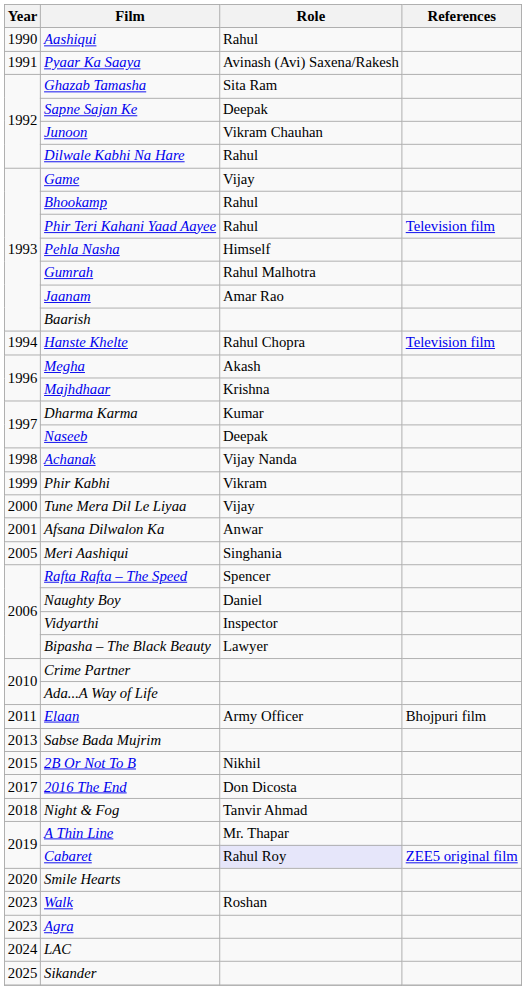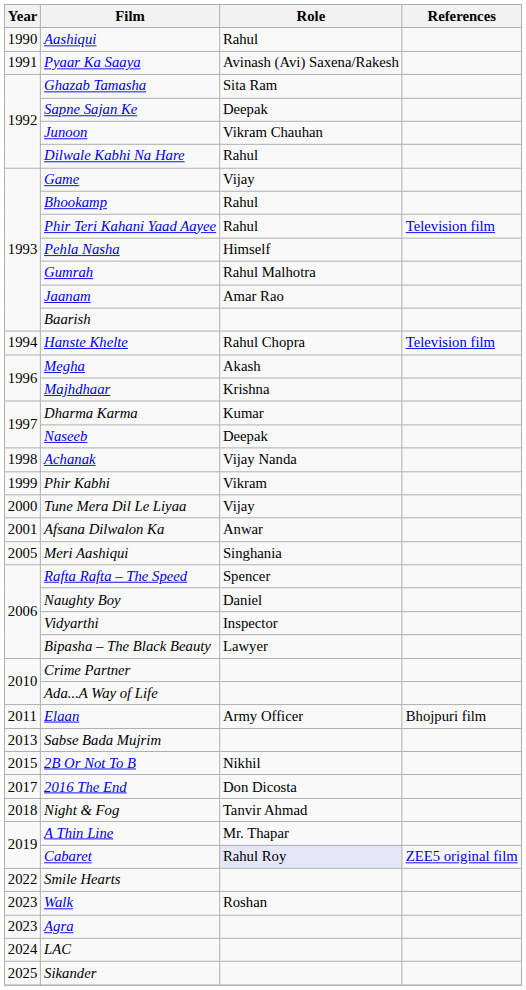 <table class="wikitable sortable">
 <tr>
 <th>Year</th>
 <th>Film</th>
 <th>Role</th>
 <th>References</th>
 </tr>
 <tr>
 <td>1990</td>
 <td><em><a href='#'>Aashiqui</a></em></td>
 <td>Rahul</td>
 <td></td>
 </tr>
 <tr>
 <td>1991</td>
 <td><em><a href='#'>Pyaar Ka Saaya</a></em></td>
 <td>Avinash (Avi) Saxena/Rakesh</td>
 <td></td>
 </tr>
 <tr>
 <td rowspan="4">1992</td>
 <td><em><a href='#'>Ghazab Tamasha</a></em></td>
 <td>Sita Ram</td>
 <td></td>
 </tr>
 <tr>
 <td><em><a href='#'>Sapne Sajan Ke</a></em></td>
 <td>Deepak</td>
 <td></td>
 </tr>
 <tr>
 <td><em><a href='#'>Junoon</a></em></td>
 <td>Vikram Chauhan</td>
 <td></td>
 </tr>
 <tr>
 <td><em><a href='#'>Dilwale Kabhi Na Hare</a></em></td>
 <td>Rahul</td>
 <td></td>
 </tr>
 <tr>
 <td rowspan="7">1993</td>
 <td><em><a href='#'>Game</a></em></td>
 <td>Vijay</td>
 <td></td>
 </tr>
 <tr>
 <td><em><a href='#'>Bhookamp</a></em></td>
 <td>Rahul</td>
 <td></td>
 </tr>
 <tr>
 <td><em><a href='#'>Phir Teri Kahani Yaad Aayee</a></em></td>
 <td>Rahul</td>
 <td><a href='#'>Television film</a></td>
 </tr>
 <tr>
 <td><em><a href='#'>Pehla Nasha</a></em></td>
 <td>Himself</td>
 <td></td>
 </tr>
 <tr>
 <td><em><a href='#'>Gumrah</a></em></td>
 <td>Rahul Malhotra</td>
 <td></td>
 </tr>
 <tr>
 <td><em><a href='#'>Jaanam</a></em></td>
 <td>Amar Rao</td>
 <td></td>
 </tr>
 <tr>
 <td><em>Baarish</em></td>
 <td></td>
 <td></td>
 </tr>
 <tr>
 <td>1994</td>
 <td><em><a href='#'>Hanste Khelte</a></em></td>
 <td>Rahul Chopra</td>
 <td><a href='#'>Television film</a></td>
 </tr>
 <tr>
 <td rowspan="2">1996</td>
 <td><em><a href='#'>Megha</a></em></td>
 <td>Akash</td>
 <td></td>
 </tr>
 <tr>
 <td><em><a href='#'>Majhdhaar</a></em></td>
 <td>Krishna</td>
 <td></td>
 </tr>
 <tr>
 <td rowspan="2">1997</td>
 <td><em>Dharma Karma</em></td>
 <td>Kumar</td>
 <td></td>
 </tr>
 <tr>
 <td><em><a href='#'>Naseeb</a></em></td>
 <td>Deepak</td>
 <td></td>
 </tr>
 <tr>
 <td>1998</td>
 <td><em><a href='#'>Achanak</a></em></td>
 <td>Vijay Nanda</td>
 <td></td>
 </tr>
 <tr>
 <td>1999</td>
 <td><em>Phir Kabhi</em></td>
 <td>Vikram</td>
 <td></td>
 </tr>
 <tr>
 <td>2000</td>
 <td><em>Tune Mera Dil Le Liyaa</em></td>
 <td>Vijay</td>
 <td></td>
 </tr>
 <tr>
 <td>2001</td>
 <td><em>Afsana Dilwalon Ka</em></td>
 <td>Anwar</td>
 <td></td>
 </tr>
 <tr>
 <td>2005</td>
 <td><em>Meri Aashiqui</em></td>
 <td>Singhania</td>
 <td></td>
 </tr>
 <tr>
 <td rowspan="4">2006</td>
 <td><em><a href='#'>Rafta Rafta – The Speed</a></em></td>
 <td>Spencer</td>
 <td></td>
 </tr>
 <tr>
 <td><em>Naughty Boy</em></td>
 <td>Daniel</td>
 <td></td>
 </tr>
 <tr>
 <td><em>Vidyarthi</em></td>
 <td>Inspector</td>
 <td></td>
 </tr>
 <tr>
 <td><em>Bipasha – The Black Beauty</em></td>
 <td>Lawyer</td>
 <td></td>
 </tr>
 <tr>
 <td rowspan="2">2010</td>
 <td><em>Crime Partner</em></td>
 <td></td>
 <td></td>
 </tr>
 <tr>
 <td><em>Ada...A Way of Life</em></td>
 <td></td>
 <td></td>
 </tr>
 <tr>
 <td>2011</td>
 <td><em><a href='#'>Elaan</a></em></td>
 <td>Army Officer</td>
 <td>Bhojpuri film</td>
 </tr>
 <tr>
 <td>2013</td>
 <td><em>Sabse Bada Mujrim</em></td>
 <td></td>
 <td></td>
 </tr>
 <tr>
 <td>2015</td>
 <td><em><a href='#'>2B Or Not To B</a></em></td>
 <td>Nikhil</td>
 <td></td>
 </tr>
 <tr>
 <td>2017</td>
 <td><em><a href='#'>2016 The End</a></em></td>
 <td>Don Dicosta</td>
 <td></td>
 </tr>
 <tr>
 <td>2018</td>
 <td><em>Night & Fog</em></td>
 <td>Tanvir Ahmad</td>
 <td></td>
 </tr>
 <tr>
 <td rowspan="2">2019</td>
 <td><em><a href='#'>A Thin Line</a></em></td>
 <td>Mr. Thapar</td>
 <td></td>
 </tr>
 <tr>
 <td><em><a href='#'>Cabaret</a></em></td>
 <td style="background: lavender;">Rahul Roy</td>
 <td><a href='#'>ZEE5 original film</a></td>
 </tr>
 <tr>
-<td>2020</td>
+<td>2022</td>
 <td><em>Smile Hearts</em></td>
 <td></td>
 <td></td>
 </tr>
 <tr>
 <td>2023</td>
 <td><em><a href='#'>Walk</a></em></td>
 <td>Roshan</td>
 <td></td>
 </tr>
 <tr>
 <td>2023</td>
 <td><em><a href='#'>Agra</a></em></td>
 <td></td>
 <td></td>
 </tr>
 <tr>
 <td>2024</td>
 <td><em>LAC</em></td>
 <td></td>
 <td></td>
 </tr>
 <tr>
 <td>2025</td>
 <td><em>Sikander</em></td>
 <td></td>
 <td></td>
 </tr>
 <tr>
 </tr>
 </table>
